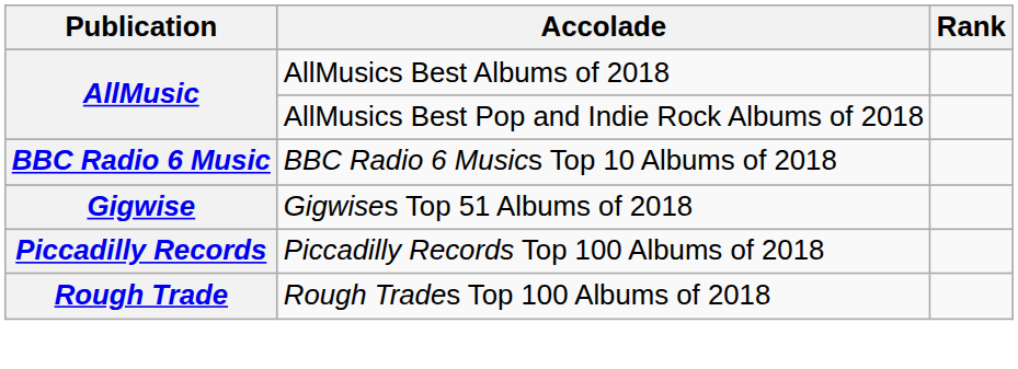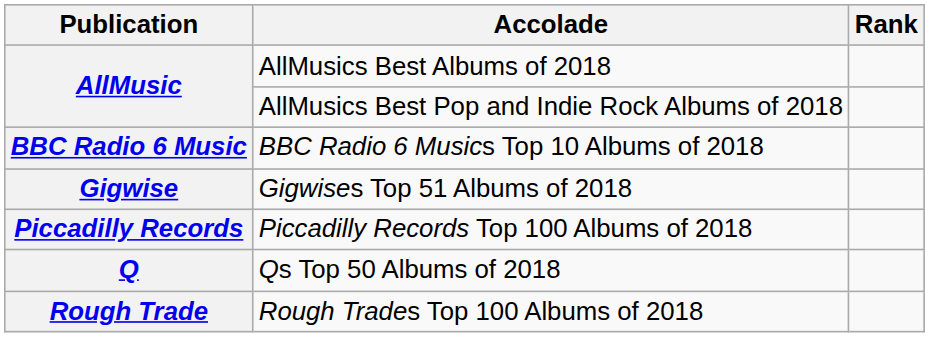 <table class="wikitable sortable plainrowheaders">
 <tr>
 <th scope="col">Publication</th>
 <th scope="col">Accolade</th>
 <th scope="col">Rank</th>
 </tr>
 <tr>
 <th rowspan=2 scope="row"><em><a href='#'>AllMusic</a></em></th>
 <td>AllMusics Best Albums of 2018</td>
 <td></td>
 </tr>
 <tr>
 <td>AllMusics Best Pop and Indie Rock Albums of 2018</td>
 <td></td>
 </tr>
 <tr>
 <th scope="row"><em><a href='#'>BBC Radio 6 Music</a></em></th>
 <td><em>BBC Radio 6 Music</em>s Top 10 Albums of 2018</td>
 <td></td>
 </tr>
 <tr>
 <th scope="row"><em><a href='#'>Gigwise</a></em></th>
 <td><em>Gigwise</em>s Top 51 Albums of 2018</td>
 <td></td>
 </tr>
 <tr>
 <th scope="row"><em><a href='#'>Piccadilly Records</a></em></th>
 <td><em>Piccadilly Records</em> Top 100 Albums of 2018</td>
 <td></td>
 </tr>
 <tr>
+<th scope="row"><em><a href='#'>Q</a></em></th>
+<td><em>Q</em>s Top 50 Albums of 2018</td>
+<td></td>
+</tr>
+<tr>
 <th scope="row"><em><a href='#'>Rough Trade</a></em></th>
 <td><em>Rough Trade</em>s Top 100 Albums of 2018</td>
 <td></td>
 </tr>
 </table>
